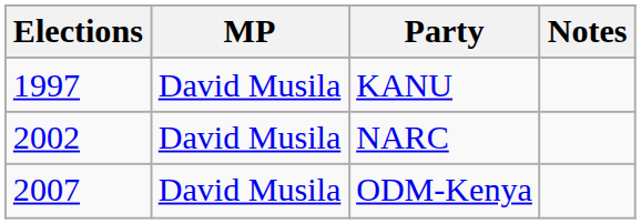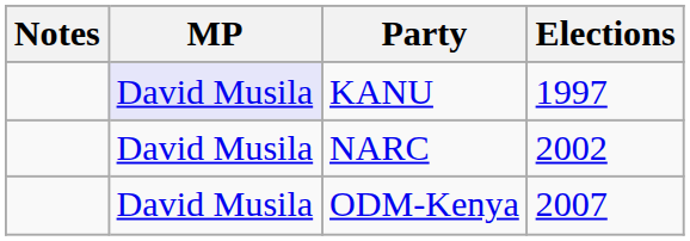 <table class="wikitable">
 <tr>
-<th>Elections</th>
+<th>Notes</th>
 <th>MP</th>
 <th>Party</th>
-<th>Notes</th>
+<th>Elections</th>
 </tr>
 <tr>
+<td></td>
+<td style="background: lavender;"><a href='#'>David Musila</a></td>
+<td><a href='#'>KANU</a></td>
 <td><a href='#'>1997</a></td>
-<td><a href='#'>David Musila</a></td>
-<td><a href='#'>KANU</a></td>
-<td></td>
 </tr>
 <tr>
-<td><a href='#'>2002</a></td>
+<td></td>
 <td><a href='#'>David Musila</a></td>
 <td><a href='#'>NARC</a></td>
-<td></td>
+<td><a href='#'>2002</a></td>
 </tr>
 <tr>
-<td><a href='#'>2007</a></td>
+<td></td>
 <td><a href='#'>David Musila</a></td>
 <td><a href='#'>ODM-Kenya</a></td>
-<td></td>
+<td><a href='#'>2007</a></td>
 </tr>
 </table>
